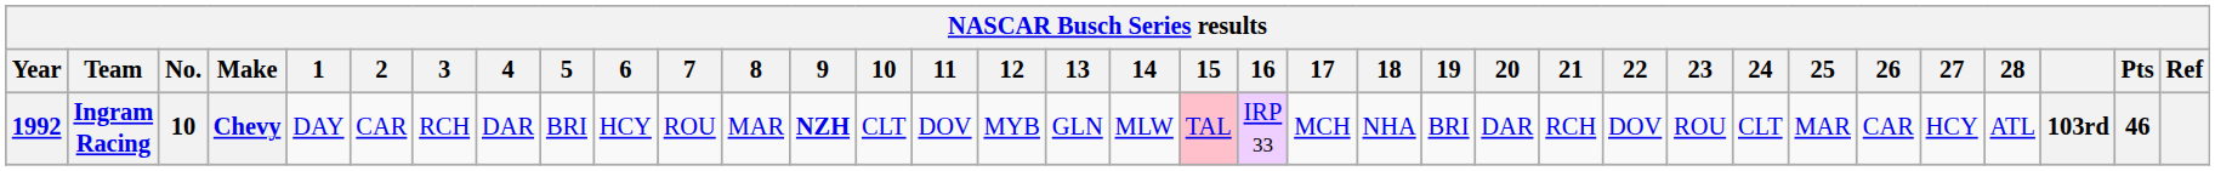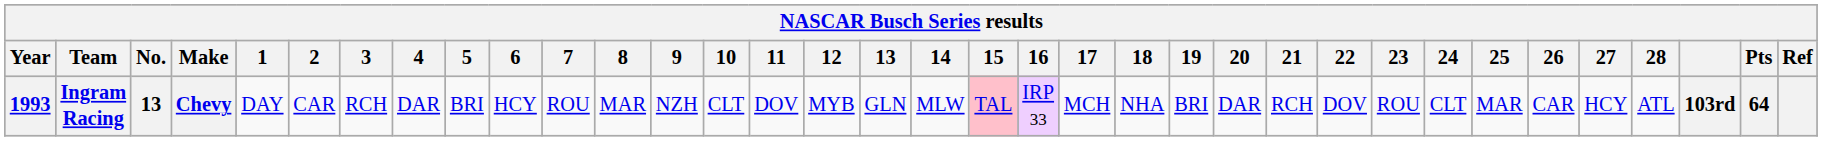 <table class="wikitable" style="text-align:center; font-size:75%">
 <tr>
 <th colspan=42><a href='#'>NASCAR Busch Series</a> results</th>
 </tr>
 <tr>
 <th>Year</th>
 <th>Team</th>
 <th>No.</th>
 <th>Make</th>
 <th>1</th>
 <th>2</th>
 <th>3</th>
 <th>4</th>
 <th>5</th>
 <th>6</th>
 <th>7</th>
 <th>8</th>
 <th>9</th>
 <th>10</th>
 <th>11</th>
 <th>12</th>
 <th>13</th>
 <th>14</th>
 <th>15</th>
 <th>16</th>
 <th>17</th>
 <th>18</th>
 <th>19</th>
 <th>20</th>
 <th>21</th>
 <th>22</th>
 <th>23</th>
 <th>24</th>
 <th>25</th>
 <th>26</th>
 <th>27</th>
 <th>28</th>
 <th></th>
 <th>Pts</th>
 <th>Ref</th>
 </tr>
 <tr>
-<th><a href='#'>1992</a></th>
+<th><a href='#'>1993</a></th>
 <th><a href='#'>Ingram Racing</a></th>
-<th>10</th>
+<th>13</th>
 <th><a href='#'>Chevy</a></th>
 <td><a href='#'>DAY</a></td>
 <td><a href='#'>CAR</a></td>
 <td><a href='#'>RCH</a></td>
 <td><a href='#'>DAR</a></td>
 <td><a href='#'>BRI</a></td>
 <td><a href='#'>HCY</a></td>
 <td><a href='#'>ROU</a></td>
 <td><a href='#'>MAR</a></td>
-<td><strong><a href='#'>NZH</a></strong></td>
+<td><a href='#'>NZH</a></td>
 <td><a href='#'>CLT</a></td>
 <td><a href='#'>DOV</a></td>
 <td><a href='#'>MYB</a></td>
 <td><a href='#'>GLN</a></td>
 <td><a href='#'>MLW</a></td>
 <td style="background: pink;"><a href='#'>TAL</a></td>
 <td style="background:#EFCFFF;"><a href='#'>IRP</a><br><small>33</small></td>
 <td><a href='#'>MCH</a></td>
 <td><a href='#'>NHA</a></td>
 <td><a href='#'>BRI</a></td>
 <td><a href='#'>DAR</a></td>
 <td><a href='#'>RCH</a></td>
 <td><a href='#'>DOV</a></td>
 <td><a href='#'>ROU</a></td>
 <td><a href='#'>CLT</a></td>
 <td><a href='#'>MAR</a></td>
 <td><a href='#'>CAR</a></td>
 <td><a href='#'>HCY</a></td>
 <td><a href='#'>ATL</a></td>
 <th>103rd</th>
-<th>46</th>
+<th>64</th>
 <th></th>
 </tr>
 </table>
